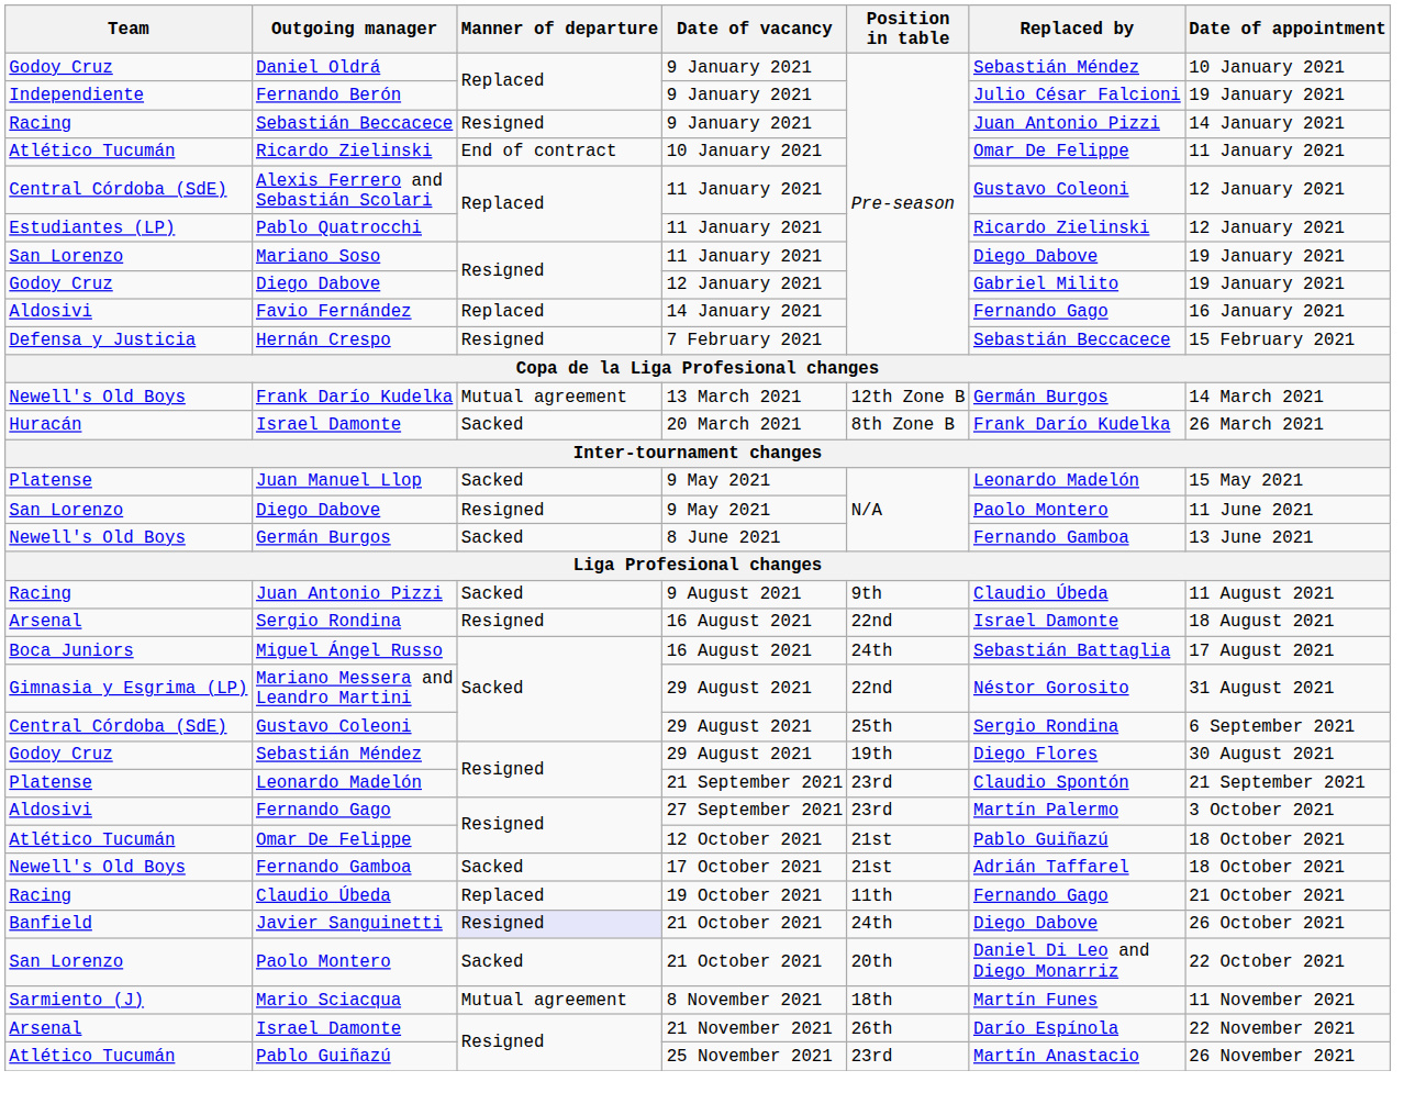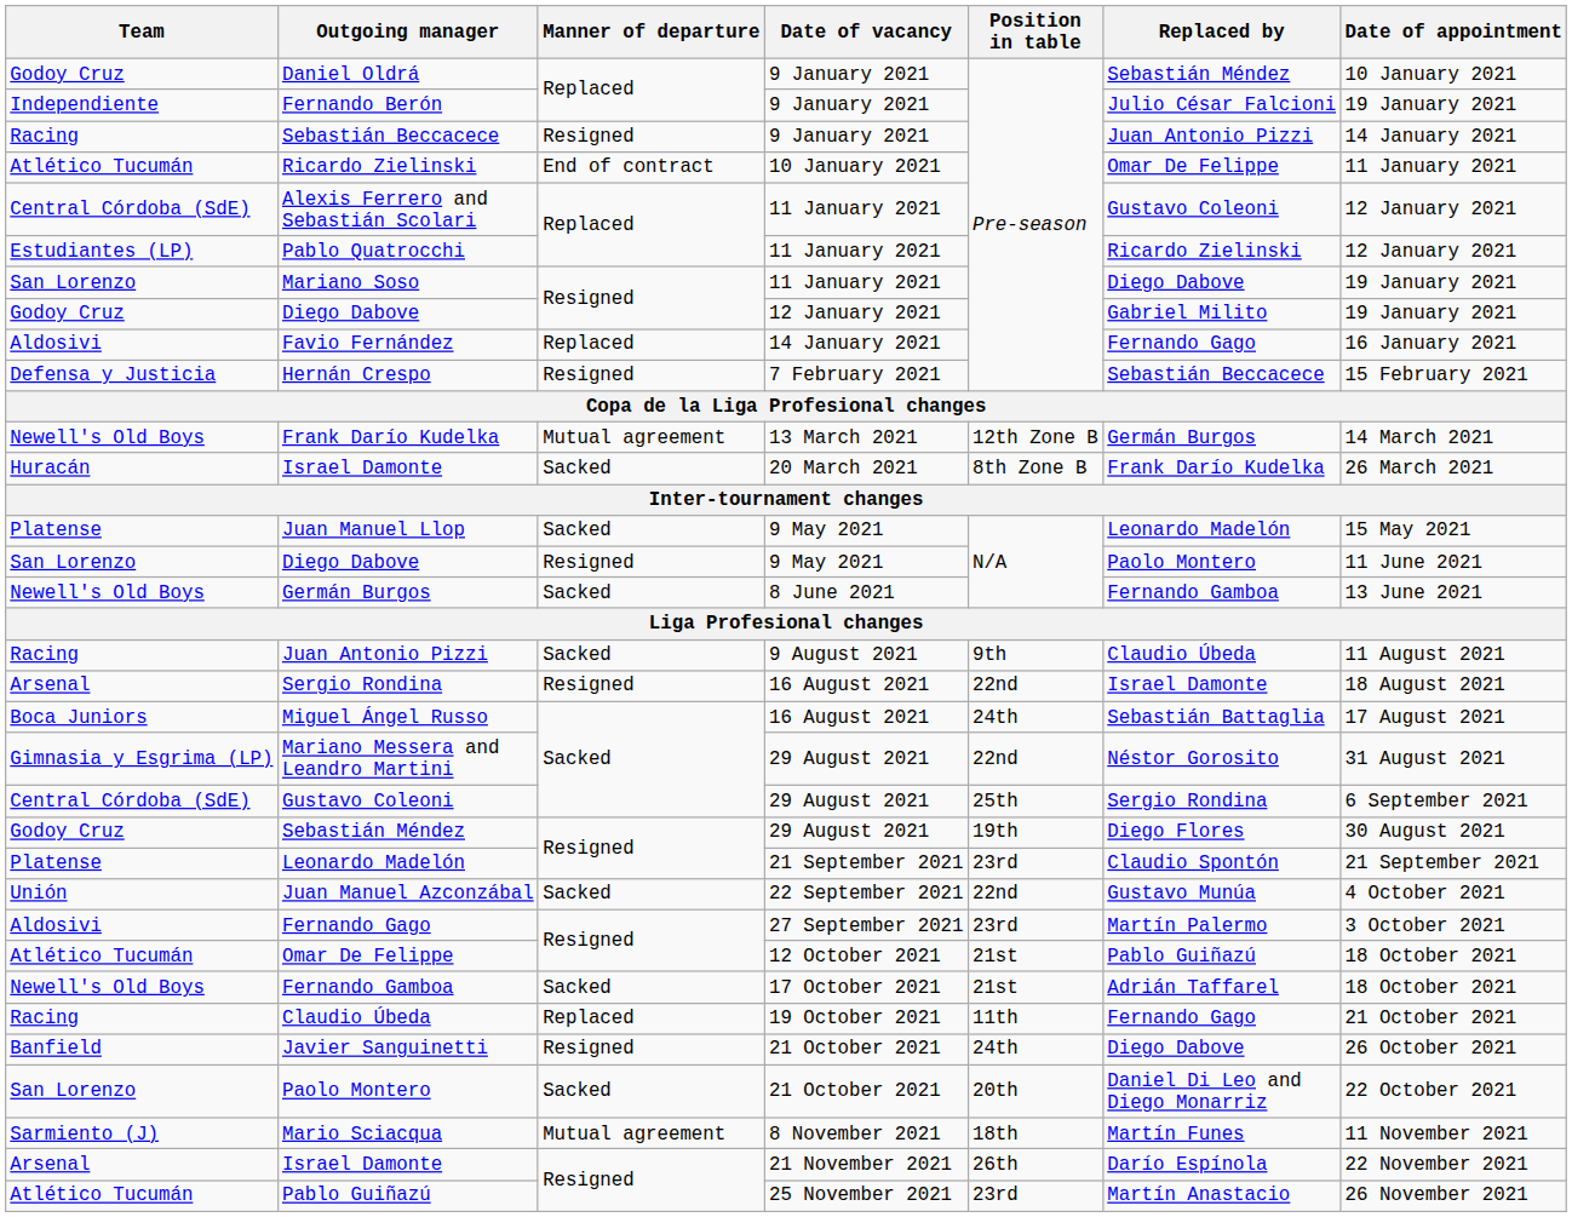 <table class="wikitable">
 <tr>
 <th>Team</th>
 <th>Outgoing manager</th>
 <th>Manner of departure</th>
 <th>Date of vacancy</th>
 <th>Position<br>in table</th>
 <th>Replaced by</th>
 <th>Date of appointment</th>
 </tr>
 <tr>
 <td><a href='#'>Godoy Cruz</a></td>
 <td> <a href='#'>Daniel Oldrá</a></td>
 <td rowspan=2>Replaced</td>
 <td>9 January 2021</td>
 <td rowspan=10><em>Pre-season</em></td>
 <td> <a href='#'>Sebastián Méndez</a></td>
 <td>10 January 2021</td>
 </tr>
 <tr>
 <td><a href='#'>Independiente</a></td>
 <td> <a href='#'>Fernando Berón</a></td>
 <td>9 January 2021</td>
 <td> <a href='#'>Julio César Falcioni</a></td>
 <td>19 January 2021</td>
 </tr>
 <tr>
 <td><a href='#'>Racing</a></td>
 <td> <a href='#'>Sebastián Beccacece</a></td>
 <td>Resigned</td>
 <td>9 January 2021</td>
 <td> <a href='#'>Juan Antonio Pizzi</a></td>
 <td>14 January 2021</td>
 </tr>
 <tr>
 <td><a href='#'>Atlético Tucumán</a></td>
 <td> <a href='#'>Ricardo Zielinski</a></td>
 <td>End of contract</td>
 <td>10 January 2021</td>
 <td> <a href='#'>Omar De Felippe</a></td>
 <td>11 January 2021</td>
 </tr>
 <tr>
 <td><a href='#'>Central Córdoba (SdE)</a></td>
 <td> <a href='#'>Alexis Ferrero</a> and<br> <a href='#'>Sebastián Scolari</a></td>
 <td rowspan=2>Replaced</td>
 <td>11 January 2021</td>
 <td> <a href='#'>Gustavo Coleoni</a></td>
 <td>12 January 2021</td>
 </tr>
 <tr>
 <td><a href='#'>Estudiantes (LP)</a></td>
 <td> <a href='#'>Pablo Quatrocchi</a></td>
 <td>11 January 2021</td>
 <td> <a href='#'>Ricardo Zielinski</a></td>
 <td>12 January 2021</td>
 </tr>
 <tr>
 <td><a href='#'>San Lorenzo</a></td>
 <td> <a href='#'>Mariano Soso</a></td>
 <td rowspan=2>Resigned</td>
 <td>11 January 2021</td>
 <td> <a href='#'>Diego Dabove</a></td>
 <td>19 January 2021</td>
 </tr>
 <tr>
 <td><a href='#'>Godoy Cruz</a></td>
 <td> <a href='#'>Diego Dabove</a></td>
 <td>12 January 2021</td>
 <td> <a href='#'>Gabriel Milito</a></td>
 <td>19 January 2021</td>
 </tr>
 <tr>
 <td><a href='#'>Aldosivi</a></td>
 <td> <a href='#'>Favio Fernández</a></td>
 <td>Replaced</td>
 <td>14 January 2021</td>
 <td> <a href='#'>Fernando Gago</a></td>
 <td>16 January 2021</td>
 </tr>
 <tr>
 <td><a href='#'>Defensa y Justicia</a></td>
 <td> <a href='#'>Hernán Crespo</a></td>
 <td>Resigned</td>
 <td>7 February 2021</td>
 <td> <a href='#'>Sebastián Beccacece</a> </td>
 <td>15 February 2021</td>
 </tr>
 <tr>
 <th colspan=7>Copa de la Liga Profesional changes</th>
 </tr>
 <tr>
 <td><a href='#'>Newell's Old Boys</a></td>
 <td> <a href='#'>Frank Darío Kudelka</a></td>
 <td>Mutual agreement</td>
 <td>13 March 2021</td>
 <td>12th Zone B</td>
 <td> <a href='#'>Germán Burgos</a></td>
 <td>14 March 2021</td>
 </tr>
 <tr>
 <td><a href='#'>Huracán</a></td>
 <td> <a href='#'>Israel Damonte</a></td>
 <td>Sacked</td>
 <td>20 March 2021</td>
 <td>8th Zone B</td>
 <td> <a href='#'>Frank Darío Kudelka</a> </td>
 <td>26 March 2021</td>
 </tr>
 <tr>
 <th colspan=7>Inter-tournament changes</th>
 </tr>
 <tr>
 <td><a href='#'>Platense</a></td>
 <td> <a href='#'>Juan Manuel Llop</a></td>
 <td>Sacked</td>
 <td>9 May 2021</td>
 <td rowspan=3>N/A</td>
 <td> <a href='#'>Leonardo Madelón</a></td>
 <td>15 May 2021</td>
 </tr>
 <tr>
 <td><a href='#'>San Lorenzo</a></td>
 <td> <a href='#'>Diego Dabove</a></td>
 <td>Resigned</td>
 <td>9 May 2021</td>
 <td> <a href='#'>Paolo Montero</a> </td>
 <td>11 June 2021</td>
 </tr>
 <tr>
 <td><a href='#'>Newell's Old Boys</a></td>
 <td> <a href='#'>Germán Burgos</a></td>
 <td>Sacked</td>
 <td>8 June 2021</td>
 <td> <a href='#'>Fernando Gamboa</a></td>
 <td>13 June 2021</td>
 </tr>
 <tr>
 <th colspan=7>Liga Profesional changes</th>
 </tr>
 <tr>
 <td><a href='#'>Racing</a></td>
 <td> <a href='#'>Juan Antonio Pizzi</a></td>
 <td>Sacked</td>
 <td>9 August 2021</td>
 <td>9th</td>
 <td> <a href='#'>Claudio Úbeda</a> </td>
 <td>11 August 2021</td>
 </tr>
 <tr>
 <td><a href='#'>Arsenal</a></td>
 <td> <a href='#'>Sergio Rondina</a></td>
 <td>Resigned</td>
 <td>16 August 2021</td>
 <td>22nd</td>
 <td> <a href='#'>Israel Damonte</a></td>
 <td>18 August 2021</td>
 </tr>
 <tr>
 <td><a href='#'>Boca Juniors</a></td>
 <td> <a href='#'>Miguel Ángel Russo</a></td>
 <td rowspan=3>Sacked</td>
 <td>16 August 2021</td>
 <td>24th</td>
 <td> <a href='#'>Sebastián Battaglia</a> </td>
 <td>17 August 2021</td>
 </tr>
 <tr>
 <td><a href='#'>Gimnasia y Esgrima (LP)</a></td>
 <td> <a href='#'>Mariano Messera</a> and<br> <a href='#'>Leandro Martini</a></td>
 <td>29 August 2021</td>
 <td>22nd</td>
 <td> <a href='#'>Néstor Gorosito</a></td>
 <td>31 August 2021</td>
 </tr>
 <tr>
 <td><a href='#'>Central Córdoba (SdE)</a></td>
 <td> <a href='#'>Gustavo Coleoni</a></td>
 <td>29 August 2021</td>
 <td>25th</td>
 <td> <a href='#'>Sergio Rondina</a> </td>
 <td>6 September 2021</td>
 </tr>
 <tr>
 <td><a href='#'>Godoy Cruz</a></td>
 <td> <a href='#'>Sebastián Méndez</a></td>
 <td rowspan=2>Resigned</td>
 <td>29 August 2021</td>
 <td>19th</td>
 <td> <a href='#'>Diego Flores</a></td>
 <td>30 August 2021</td>
 </tr>
 <tr>
 <td><a href='#'>Platense</a></td>
 <td> <a href='#'>Leonardo Madelón</a></td>
 <td>21 September 2021</td>
 <td>23rd</td>
 <td> <a href='#'>Claudio Spontón</a> </td>
 <td>21 September 2021</td>
 </tr>
 <tr>
+<td><a href='#'>Unión</a></td>
+<td> <a href='#'>Juan Manuel Azconzábal</a></td>
+<td>Sacked</td>
+<td>22 September 2021</td>
+<td>22nd</td>
+<td> <a href='#'>Gustavo Munúa</a> </td>
+<td>4 October 2021</td>
+</tr>
+<tr>
 <td><a href='#'>Aldosivi</a></td>
 <td> <a href='#'>Fernando Gago</a></td>
 <td rowspan=2>Resigned</td>
 <td>27 September 2021</td>
 <td>23rd</td>
 <td> <a href='#'>Martín Palermo</a> </td>
 <td>3 October 2021</td>
 </tr>
 <tr>
 <td><a href='#'>Atlético Tucumán</a></td>
 <td> <a href='#'>Omar De Felippe</a></td>
 <td>12 October 2021</td>
 <td>21st</td>
 <td> <a href='#'>Pablo Guiñazú</a> </td>
 <td>18 October 2021</td>
 </tr>
 <tr>
 <td><a href='#'>Newell's Old Boys</a></td>
 <td> <a href='#'>Fernando Gamboa</a></td>
 <td>Sacked</td>
 <td>17 October 2021</td>
 <td>21st</td>
 <td> <a href='#'>Adrián Taffarel</a> </td>
 <td>18 October 2021</td>
 </tr>
 <tr>
 <td><a href='#'>Racing</a></td>
 <td> <a href='#'>Claudio Úbeda</a></td>
 <td>Replaced</td>
 <td>19 October 2021</td>
 <td>11th</td>
 <td> <a href='#'>Fernando Gago</a></td>
 <td>21 October 2021</td>
 </tr>
 <tr>
 <td><a href='#'>Banfield</a></td>
 <td> <a href='#'>Javier Sanguinetti</a></td>
-<td style="background: lavender;">Resigned</td>
+<td>Resigned</td>
 <td>21 October 2021</td>
 <td>24th</td>
 <td> <a href='#'>Diego Dabove</a> </td>
 <td>26 October 2021</td>
 </tr>
 <tr>
 <td><a href='#'>San Lorenzo</a></td>
 <td> <a href='#'>Paolo Montero</a></td>
 <td>Sacked</td>
 <td>21 October 2021</td>
 <td>20th</td>
 <td> <a href='#'>Daniel Di Leo</a> and<br> <a href='#'>Diego Monarriz</a> </td>
 <td>22 October 2021</td>
 </tr>
 <tr>
 <td><a href='#'>Sarmiento (J)</a></td>
 <td> <a href='#'>Mario Sciacqua</a></td>
 <td>Mutual agreement</td>
 <td>8 November 2021</td>
 <td>18th</td>
 <td> <a href='#'>Martín Funes</a> </td>
 <td>11 November 2021</td>
 </tr>
 <tr>
 <td><a href='#'>Arsenal</a></td>
 <td> <a href='#'>Israel Damonte</a></td>
 <td rowspan=2>Resigned</td>
 <td>21 November 2021</td>
 <td>26th</td>
 <td> <a href='#'>Darío Espínola</a> </td>
 <td>22 November 2021</td>
 </tr>
 <tr>
 <td><a href='#'>Atlético Tucumán</a></td>
 <td> <a href='#'>Pablo Guiñazú</a></td>
 <td>25 November 2021</td>
 <td>23rd</td>
 <td> <a href='#'>Martín Anastacio</a> </td>
 <td>26 November 2021</td>
 </tr>
 </table>
